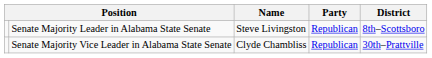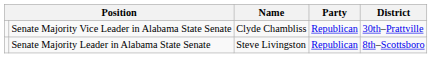 <table class="wikitable" style="font-size:100%">
 <tr>
 <th colspan=2>Position</th>
 <th>Name</th>
 <th>Party</th>
 <th>District</th>
 </tr>
 <tr>
 <td></td>
+<td>Senate Majority Vice Leader in Alabama State Senate</td>
+<td>Clyde Chambliss</td>
+<td><a href='#'>Republican</a></td>
+<td><a href='#'>30th</a>–<a href='#'>Prattville</a></td>
+</tr>
+<tr>
+<td></td>
 <td>Senate Majority Leader in Alabama State Senate</td>
 <td>Steve Livingston</td>
 <td><a href='#'>Republican</a></td>
 <td><a href='#'>8th</a>–<a href='#'>Scottsboro</a></td>
 </tr>
-<tr>
-<td></td>
-<td>Senate Majority Vice Leader in Alabama State Senate</td>
-<td>Clyde Chambliss</td>
-<td><a href='#'>Republican</a></td>
-<td><a href='#'>30th</a>–<a href='#'>Prattville</a></td>
-</tr>
 </table>
